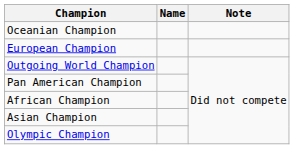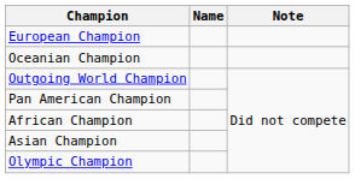 <table class="wikitable">
 <tr>
 <th>Champion</th>
 <th>Name</th>
 <th>Note</th>
 </tr>
 <tr>
-<td>Oceanian Champion</td>
+<td><a href='#'>European Champion</a></td>
 <td></td>
 <td></td>
 </tr>
 <tr>
-<td><a href='#'>European Champion</a></td>
+<td>Oceanian Champion</td>
 <td></td>
 <td></td>
 </tr>
 <tr>
 <td><a href='#'>Outgoing World Champion</a></td>
 <td></td>
 <td rowspan=5>Did not compete</td>
 </tr>
 <tr>
 <td>Pan American Champion</td>
 <td></td>
 </tr>
 <tr>
 <td>African Champion</td>
 <td></td>
 </tr>
 <tr>
 <td>Asian Champion</td>
 <td></td>
 </tr>
 <tr>
 <td><a href='#'>Olympic Champion</a></td>
 <td></td>
 </tr>
 </table>
